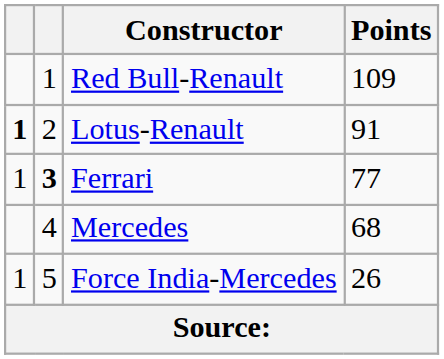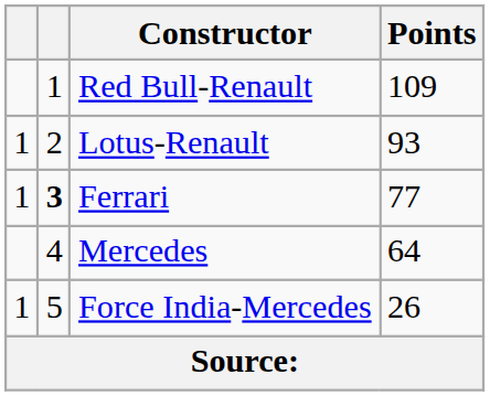 <table class="wikitable" style="font-size: 85%;">
 <tr>
 <th></th>
 <th></th>
 <th>Constructor</th>
 <th>Points</th>
 </tr>
 <tr>
 <td align="left"></td>
 <td align="center">1</td>
 <td> <a href='#'>Red Bull</a>-<a href='#'>Renault</a></td>
 <td>109</td>
 </tr>
 <tr>
-<td align="left"><strong> 1</strong></td>
+<td align="left"> 1</td>
 <td align="center">2</td>
 <td> <a href='#'>Lotus</a>-<a href='#'>Renault</a></td>
-<td>91</td>
+<td>93</td>
 </tr>
 <tr>
 <td align="left"> 1</td>
 <td align="center"><strong>3</strong></td>
 <td> <a href='#'>Ferrari</a></td>
 <td>77</td>
 </tr>
 <tr>
 <td align="left"></td>
 <td align="center">4</td>
 <td> <a href='#'>Mercedes</a></td>
-<td>68</td>
+<td>64</td>
 </tr>
 <tr>
 <td align="left"> 1</td>
 <td align="center">5</td>
 <td> <a href='#'>Force India</a>-<a href='#'>Mercedes</a></td>
 <td>26</td>
 </tr>
 <tr>
 <th colspan=4>Source: </th>
 </tr>
 </table>
